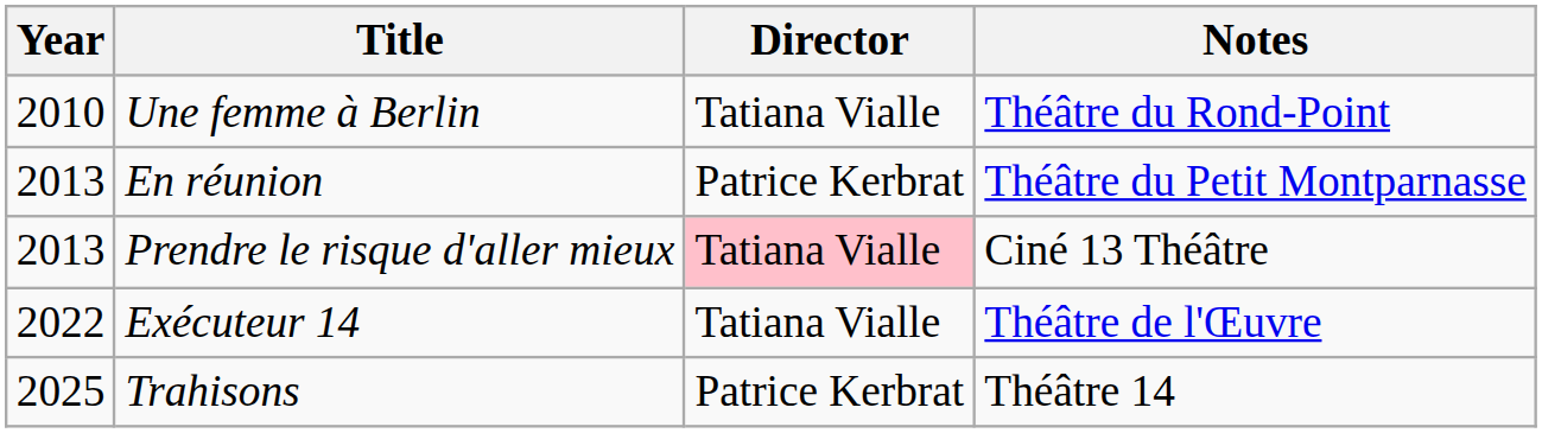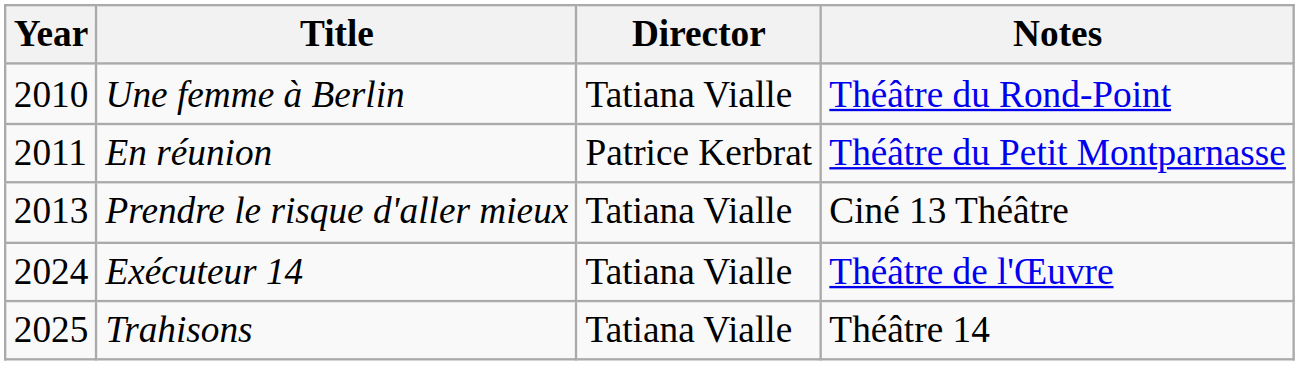 <table class="wikitable sortable">
 <tr>
 <th>Year</th>
 <th>Title</th>
 <th>Director</th>
 <th>Notes</th>
 </tr>
 <tr>
 <td>2010</td>
 <td><em>Une femme à Berlin</em></td>
 <td>Tatiana Vialle</td>
 <td><a href='#'>Théâtre du Rond-Point</a></td>
 </tr>
 <tr>
-<td>2013</td>
+<td>2011</td>
 <td><em>En réunion</em></td>
 <td>Patrice Kerbrat</td>
 <td><a href='#'>Théâtre du Petit Montparnasse</a></td>
 </tr>
 <tr>
 <td>2013</td>
 <td><em>Prendre le risque d'aller mieux</em></td>
-<td style="background: pink;">Tatiana Vialle</td>
+<td>Tatiana Vialle</td>
 <td>Ciné 13 Théâtre</td>
 </tr>
 <tr>
-<td>2022</td>
+<td>2024</td>
 <td><em>Exécuteur 14</em></td>
 <td>Tatiana Vialle</td>
 <td><a href='#'>Théâtre de l'Œuvre</a></td>
 </tr>
 <tr>
 <td>2025</td>
 <td><em>Trahisons</em></td>
-<td>Patrice Kerbrat</td>
+<td>Tatiana Vialle</td>
 <td>Théâtre 14</td>
 </tr>
 </table>
